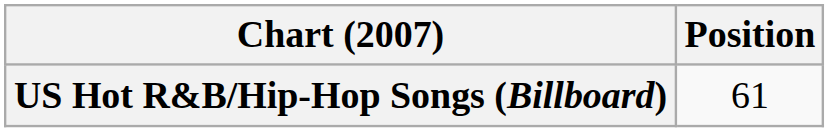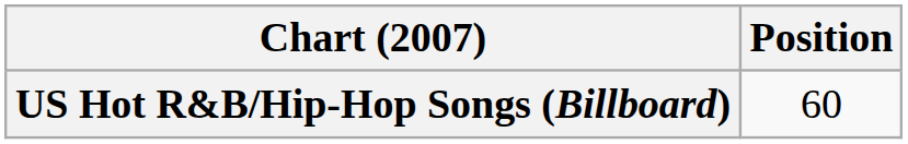 <table class="wikitable plainrowheaders" style="text-align:center;">
 <tr>
 <th scope="col">Chart (2007)</th>
 <th scope="col">Position</th>
 </tr>
 <tr>
 <th scope="row">US Hot R&B/Hip-Hop Songs (<em>Billboard</em>)</th>
-<td>61</td>
+<td>60</td>
 </tr>
 </table>
